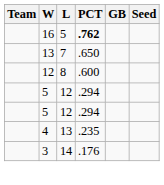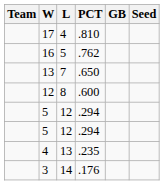 <table class=wikitable>
 <tr>
 <th>Team</th>
 <th>W</th>
 <th>L</th>
 <th>PCT</th>
 <th>GB</th>
 <th>Seed</th>
 </tr>
 <tr>
 <td></td>
+<td>17</td>
+<td>4</td>
+<td>.810</td>
+<td></td>
+<td></td>
+</tr>
+<tr>
+<td></td>
 <td>16</td>
 <td>5</td>
-<td><strong>.762</strong></td>
+<td>.762</td>
 <td></td>
 <td></td>
 </tr>
 <tr>
 <td></td>
 <td>13</td>
 <td>7</td>
 <td>.650</td>
 <td></td>
 <td></td>
 </tr>
 <tr>
 <td></td>
 <td>12</td>
 <td>8</td>
 <td>.600</td>
 <td></td>
 <td></td>
 </tr>
 <tr>
 <td></td>
 <td>5</td>
 <td>12</td>
 <td>.294</td>
 <td></td>
 <td></td>
 </tr>
 <tr>
 <td></td>
 <td>5</td>
 <td>12</td>
 <td>.294</td>
 <td></td>
 <td></td>
 </tr>
 <tr>
 <td></td>
 <td>4</td>
 <td>13</td>
 <td>.235</td>
 <td></td>
 <td></td>
 </tr>
 <tr>
 <td></td>
 <td>3</td>
 <td>14</td>
 <td>.176</td>
 <td></td>
 <td></td>
 </tr>
 </table>
